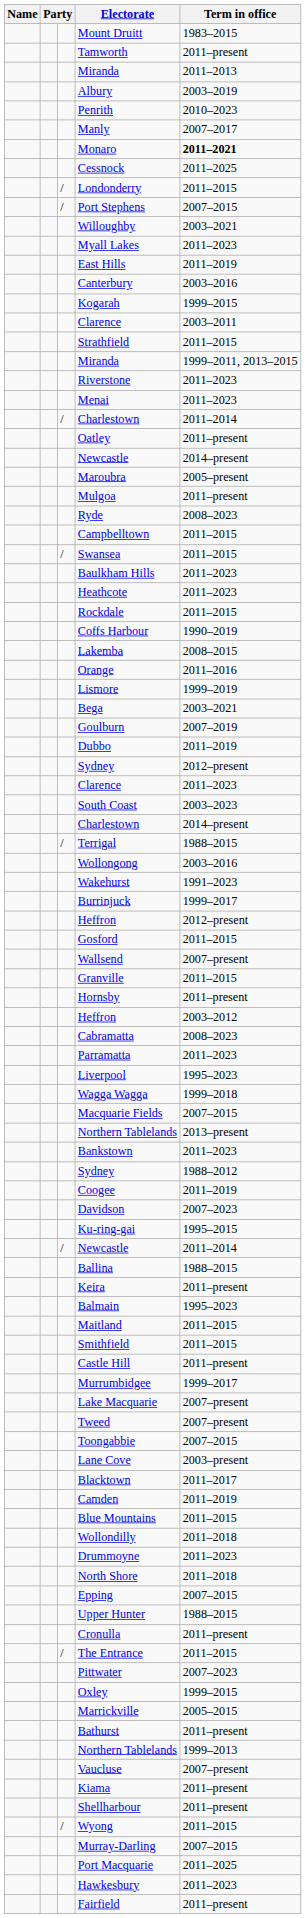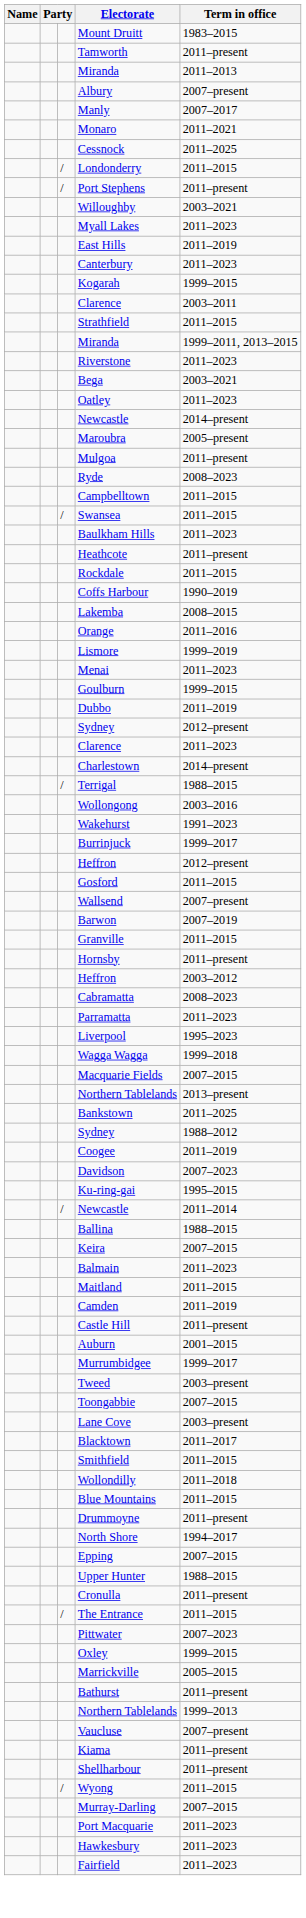 <table class="wikitable sortable">
 <tr>
 <th>Name</th>
 <th colspan=2>Party</th>
 <th><a href='#'>Electorate</a></th>
 <th>Term in office</th>
 </tr>
 <tr>
 <td></td>
 <td> </td>
 <td></td>
 <td><a href='#'>Mount Druitt</a></td>
 <td>1983–2015</td>
 </tr>
 <tr>
 <td></td>
 <td> </td>
 <td></td>
 <td><a href='#'>Tamworth</a></td>
 <td>2011–present</td>
 </tr>
 <tr>
 <td></td>
 <td> </td>
 <td></td>
 <td><a href='#'>Miranda</a></td>
 <td>2011–2013</td>
 </tr>
 <tr>
 <td></td>
 <td> </td>
 <td></td>
 <td><a href='#'>Albury</a></td>
-<td>2003–2019</td>
-</tr>
-<tr>
-<td></td>
-<td> </td>
-<td></td>
-<td><a href='#'>Penrith</a></td>
-<td>2010–2023</td>
+<td>2007–present</td>
 </tr>
 <tr>
 <td></td>
 <td> </td>
 <td></td>
 <td><a href='#'>Manly</a></td>
 <td>2007–2017</td>
 </tr>
 <tr>
 <td></td>
 <td> </td>
 <td></td>
 <td><a href='#'>Monaro</a></td>
-<td><strong>2011–2021</strong></td>
+<td>2011–2021</td>
 </tr>
 <tr>
 <td></td>
 <td> </td>
 <td></td>
 <td><a href='#'>Cessnock</a></td>
 <td>2011–2025</td>
 </tr>
 <tr>
 <td></td>
 <td> </td>
 <td>/</td>
 <td><a href='#'>Londonderry</a></td>
 <td>2011–2015</td>
 </tr>
 <tr>
 <td></td>
 <td> </td>
 <td>/</td>
 <td><a href='#'>Port Stephens</a></td>
-<td>2007–2015</td>
+<td>2011–present</td>
 </tr>
 <tr>
 <td></td>
 <td> </td>
 <td></td>
 <td><a href='#'>Willoughby</a></td>
 <td>2003–2021</td>
 </tr>
 <tr>
 <td></td>
 <td> </td>
 <td></td>
 <td><a href='#'>Myall Lakes</a></td>
 <td>2011–2023</td>
 </tr>
 <tr>
 <td></td>
 <td> </td>
 <td></td>
 <td><a href='#'>East Hills</a></td>
 <td>2011–2019</td>
 </tr>
 <tr>
 <td></td>
 <td> </td>
 <td></td>
 <td><a href='#'>Canterbury</a></td>
-<td>2003–2016</td>
+<td>2011–2023</td>
 </tr>
 <tr>
 <td></td>
 <td> </td>
 <td></td>
 <td><a href='#'>Kogarah</a></td>
 <td>1999–2015</td>
 </tr>
 <tr>
 <td></td>
 <td> </td>
 <td></td>
 <td><a href='#'>Clarence</a></td>
 <td>2003–2011</td>
 </tr>
 <tr>
 <td></td>
 <td> </td>
 <td></td>
 <td><a href='#'>Strathfield</a></td>
 <td>2011–2015</td>
 </tr>
 <tr>
 <td></td>
 <td> </td>
 <td></td>
 <td><a href='#'>Miranda</a></td>
 <td>1999–2011, 2013–2015</td>
 </tr>
 <tr>
 <td></td>
 <td> </td>
 <td></td>
 <td><a href='#'>Riverstone</a></td>
 <td>2011–2023</td>
 </tr>
 <tr>
 <td></td>
 <td> </td>
 <td></td>
-<td><a href='#'>Menai</a></td>
-<td>2011–2023</td>
-</tr>
-<tr>
-<td></td>
-<td> </td>
-<td>/</td>
-<td><a href='#'>Charlestown</a></td>
-<td>2011–2014</td>
+<td><a href='#'>Bega</a></td>
+<td>2003–2021</td>
 </tr>
 <tr>
 <td></td>
 <td> </td>
 <td></td>
 <td><a href='#'>Oatley</a></td>
-<td>2011–present</td>
+<td>2011–2023</td>
 </tr>
 <tr>
 <td></td>
 <td> </td>
 <td></td>
 <td><a href='#'>Newcastle</a></td>
 <td>2014–present</td>
 </tr>
 <tr>
 <td></td>
 <td> </td>
 <td></td>
 <td><a href='#'>Maroubra</a></td>
 <td>2005–present</td>
 </tr>
 <tr>
 <td></td>
 <td> </td>
 <td></td>
 <td><a href='#'>Mulgoa</a></td>
 <td>2011–present</td>
 </tr>
 <tr>
 <td></td>
 <td> </td>
 <td></td>
 <td><a href='#'>Ryde</a></td>
 <td>2008–2023</td>
 </tr>
 <tr>
 <td></td>
 <td> </td>
 <td></td>
 <td><a href='#'>Campbelltown</a></td>
 <td>2011–2015</td>
 </tr>
 <tr>
 <td></td>
 <td> </td>
 <td>/</td>
 <td><a href='#'>Swansea</a></td>
 <td>2011–2015</td>
 </tr>
 <tr>
 <td></td>
 <td> </td>
 <td></td>
 <td><a href='#'>Baulkham Hills</a></td>
 <td>2011–2023</td>
 </tr>
 <tr>
 <td></td>
 <td> </td>
 <td></td>
 <td><a href='#'>Heathcote</a></td>
-<td>2011–2023</td>
+<td>2011–present</td>
 </tr>
 <tr>
 <td></td>
 <td> </td>
 <td></td>
 <td><a href='#'>Rockdale</a></td>
 <td>2011–2015</td>
 </tr>
 <tr>
 <td></td>
 <td> </td>
 <td></td>
 <td><a href='#'>Coffs Harbour</a></td>
 <td>1990–2019</td>
 </tr>
 <tr>
 <td></td>
 <td> </td>
 <td></td>
 <td><a href='#'>Lakemba</a></td>
 <td>2008–2015</td>
 </tr>
 <tr>
 <td></td>
 <td> </td>
 <td></td>
 <td><a href='#'>Orange</a></td>
 <td>2011–2016</td>
 </tr>
 <tr>
 <td></td>
 <td> </td>
 <td></td>
 <td><a href='#'>Lismore</a></td>
 <td>1999–2019</td>
 </tr>
 <tr>
 <td></td>
 <td> </td>
 <td></td>
-<td><a href='#'>Bega</a></td>
-<td>2003–2021</td>
+<td><a href='#'>Menai</a></td>
+<td>2011–2023</td>
 </tr>
 <tr>
 <td></td>
 <td> </td>
 <td></td>
 <td><a href='#'>Goulburn</a></td>
-<td>2007–2019</td>
+<td>1999–2015</td>
 </tr>
 <tr>
 <td></td>
 <td> </td>
 <td></td>
 <td><a href='#'>Dubbo</a></td>
 <td>2011–2019</td>
 </tr>
 <tr>
 <td></td>
 <td> </td>
 <td></td>
 <td><a href='#'>Sydney</a></td>
 <td>2012–present</td>
 </tr>
 <tr>
 <td></td>
 <td> </td>
 <td></td>
 <td><a href='#'>Clarence</a></td>
 <td>2011–2023</td>
-</tr>
-<tr>
-<td></td>
-<td> </td>
-<td></td>
-<td><a href='#'>South Coast</a></td>
-<td>2003–2023</td>
 </tr>
 <tr>
 <td></td>
 <td> </td>
 <td></td>
 <td><a href='#'>Charlestown</a></td>
 <td>2014–present</td>
 </tr>
 <tr>
 <td></td>
 <td> </td>
 <td>/</td>
 <td><a href='#'>Terrigal</a></td>
 <td>1988–2015</td>
 </tr>
 <tr>
 <td></td>
 <td> </td>
 <td></td>
 <td><a href='#'>Wollongong</a></td>
 <td>2003–2016</td>
 </tr>
 <tr>
 <td></td>
 <td> </td>
 <td></td>
 <td><a href='#'>Wakehurst</a></td>
 <td>1991–2023</td>
 </tr>
 <tr>
 <td></td>
 <td> </td>
 <td></td>
 <td><a href='#'>Burrinjuck</a></td>
 <td>1999–2017</td>
 </tr>
 <tr>
 <td></td>
 <td> </td>
 <td></td>
 <td><a href='#'>Heffron</a></td>
 <td>2012–present</td>
 </tr>
 <tr>
 <td></td>
 <td> </td>
 <td></td>
 <td><a href='#'>Gosford</a></td>
 <td>2011–2015</td>
 </tr>
 <tr>
 <td></td>
 <td> </td>
 <td></td>
 <td><a href='#'>Wallsend</a></td>
 <td>2007–present</td>
+</tr>
+<tr>
+<td></td>
+<td> </td>
+<td></td>
+<td><a href='#'>Barwon</a></td>
+<td>2007–2019</td>
 </tr>
 <tr>
 <td></td>
 <td> </td>
 <td></td>
 <td><a href='#'>Granville</a></td>
 <td>2011–2015</td>
 </tr>
 <tr>
 <td></td>
 <td> </td>
 <td></td>
 <td><a href='#'>Hornsby</a></td>
 <td>2011–present</td>
 </tr>
 <tr>
 <td></td>
 <td> </td>
 <td></td>
 <td><a href='#'>Heffron</a></td>
 <td>2003–2012</td>
 </tr>
 <tr>
 <td></td>
 <td> </td>
 <td></td>
 <td><a href='#'>Cabramatta</a></td>
 <td>2008–2023</td>
 </tr>
 <tr>
 <td></td>
 <td> </td>
 <td></td>
 <td><a href='#'>Parramatta</a></td>
 <td>2011–2023</td>
 </tr>
 <tr>
 <td></td>
 <td> </td>
 <td></td>
 <td><a href='#'>Liverpool</a></td>
 <td>1995–2023</td>
 </tr>
 <tr>
 <td></td>
 <td> </td>
 <td></td>
 <td><a href='#'>Wagga Wagga</a></td>
 <td>1999–2018</td>
 </tr>
 <tr>
 <td></td>
 <td> </td>
 <td></td>
 <td><a href='#'>Macquarie Fields</a></td>
 <td>2007–2015</td>
 </tr>
 <tr>
 <td></td>
 <td> </td>
 <td></td>
 <td><a href='#'>Northern Tablelands</a></td>
 <td>2013–present</td>
 </tr>
 <tr>
 <td></td>
 <td> </td>
 <td></td>
 <td><a href='#'>Bankstown</a></td>
-<td>2011–2023</td>
+<td>2011–2025</td>
 </tr>
 <tr>
 <td></td>
 <td> </td>
 <td></td>
 <td><a href='#'>Sydney</a></td>
 <td>1988–2012</td>
 </tr>
 <tr>
 <td></td>
 <td> </td>
 <td></td>
 <td><a href='#'>Coogee</a></td>
 <td>2011–2019</td>
 </tr>
 <tr>
 <td></td>
 <td> </td>
 <td></td>
 <td><a href='#'>Davidson</a></td>
 <td>2007–2023</td>
 </tr>
 <tr>
 <td></td>
 <td> </td>
 <td></td>
 <td><a href='#'>Ku-ring-gai</a></td>
 <td>1995–2015</td>
 </tr>
 <tr>
 <td></td>
 <td> </td>
 <td>/</td>
 <td><a href='#'>Newcastle</a></td>
 <td>2011–2014</td>
 </tr>
 <tr>
 <td></td>
 <td> </td>
 <td></td>
 <td><a href='#'>Ballina</a></td>
 <td>1988–2015</td>
 </tr>
 <tr>
 <td></td>
 <td> </td>
 <td></td>
 <td><a href='#'>Keira</a></td>
-<td>2011–present</td>
+<td>2007–2015</td>
 </tr>
 <tr>
 <td></td>
 <td> </td>
 <td></td>
 <td><a href='#'>Balmain</a></td>
-<td>1995–2023</td>
+<td>2011–2023</td>
 </tr>
 <tr>
 <td></td>
 <td> </td>
 <td></td>
 <td><a href='#'>Maitland</a></td>
 <td>2011–2015</td>
 </tr>
 <tr>
 <td></td>
 <td> </td>
 <td></td>
-<td><a href='#'>Smithfield</a></td>
-<td>2011–2015</td>
+<td><a href='#'>Camden</a></td>
+<td>2011–2019</td>
 </tr>
 <tr>
 <td></td>
 <td> </td>
 <td></td>
 <td><a href='#'>Castle Hill</a></td>
 <td>2011–present</td>
 </tr>
 <tr>
 <td></td>
 <td> </td>
 <td></td>
+<td><a href='#'>Auburn</a></td>
+<td>2001–2015</td>
+</tr>
+<tr>
+<td></td>
+<td> </td>
+<td></td>
 <td><a href='#'>Murrumbidgee</a></td>
 <td>1999–2017</td>
 </tr>
 <tr>
 <td></td>
 <td> </td>
 <td></td>
-<td><a href='#'>Lake Macquarie</a></td>
-<td>2007–present</td>
-</tr>
-<tr>
-<td></td>
-<td> </td>
-<td></td>
 <td><a href='#'>Tweed</a></td>
-<td>2007–present</td>
+<td>2003–present</td>
 </tr>
 <tr>
 <td></td>
 <td> </td>
 <td></td>
 <td><a href='#'>Toongabbie</a></td>
 <td>2007–2015</td>
 </tr>
 <tr>
 <td></td>
 <td> </td>
 <td></td>
 <td><a href='#'>Lane Cove</a></td>
 <td>2003–present</td>
 </tr>
 <tr>
 <td></td>
 <td> </td>
 <td></td>
 <td><a href='#'>Blacktown</a></td>
 <td>2011–2017</td>
 </tr>
 <tr>
 <td></td>
 <td> </td>
 <td></td>
-<td><a href='#'>Camden</a></td>
-<td>2011–2019</td>
-</tr>
-<tr>
-<td></td>
-<td> </td>
-<td></td>
-<td><a href='#'>Blue Mountains</a></td>
+<td><a href='#'>Smithfield</a></td>
 <td>2011–2015</td>
 </tr>
 <tr>
 <td></td>
 <td> </td>
 <td></td>
 <td><a href='#'>Wollondilly</a></td>
 <td>2011–2018</td>
 </tr>
 <tr>
 <td></td>
 <td> </td>
 <td></td>
+<td><a href='#'>Blue Mountains</a></td>
+<td>2011–2015</td>
+</tr>
+<tr>
+<td></td>
+<td> </td>
+<td></td>
 <td><a href='#'>Drummoyne</a></td>
-<td>2011–2023</td>
+<td>2011–present</td>
 </tr>
 <tr>
 <td></td>
 <td> </td>
 <td></td>
 <td><a href='#'>North Shore</a></td>
-<td>2011–2018</td>
+<td>1994–2017</td>
 </tr>
 <tr>
 <td></td>
 <td> </td>
 <td></td>
 <td><a href='#'>Epping</a></td>
 <td>2007–2015</td>
 </tr>
 <tr>
 <td></td>
 <td> </td>
 <td></td>
 <td><a href='#'>Upper Hunter</a></td>
 <td>1988–2015</td>
 </tr>
 <tr>
 <td></td>
 <td> </td>
 <td></td>
 <td><a href='#'>Cronulla</a></td>
 <td>2011–present</td>
 </tr>
 <tr>
 <td></td>
 <td> </td>
 <td>/</td>
 <td><a href='#'>The Entrance</a></td>
 <td>2011–2015</td>
 </tr>
 <tr>
 <td></td>
 <td> </td>
 <td></td>
 <td><a href='#'>Pittwater</a></td>
 <td>2007–2023</td>
 </tr>
 <tr>
 <td></td>
 <td> </td>
 <td></td>
 <td><a href='#'>Oxley</a></td>
 <td>1999–2015</td>
 </tr>
 <tr>
 <td></td>
 <td> </td>
 <td></td>
 <td><a href='#'>Marrickville</a></td>
 <td>2005–2015</td>
 </tr>
 <tr>
 <td></td>
 <td> </td>
 <td></td>
 <td><a href='#'>Bathurst</a></td>
 <td>2011–present</td>
 </tr>
 <tr>
 <td></td>
 <td> </td>
 <td></td>
 <td><a href='#'>Northern Tablelands</a></td>
 <td>1999–2013</td>
 </tr>
 <tr>
 <td></td>
 <td> </td>
 <td></td>
 <td><a href='#'>Vaucluse</a></td>
 <td>2007–present</td>
 </tr>
 <tr>
 <td></td>
 <td> </td>
 <td></td>
 <td><a href='#'>Kiama</a></td>
 <td>2011–present</td>
 </tr>
 <tr>
 <td></td>
 <td> </td>
 <td></td>
 <td><a href='#'>Shellharbour</a></td>
 <td>2011–present</td>
 </tr>
 <tr>
 <td></td>
 <td> </td>
 <td>/</td>
 <td><a href='#'>Wyong</a></td>
 <td>2011–2015</td>
 </tr>
 <tr>
 <td></td>
 <td> </td>
 <td></td>
 <td><a href='#'>Murray-Darling</a></td>
 <td>2007–2015</td>
 </tr>
 <tr>
 <td></td>
 <td> </td>
 <td></td>
 <td><a href='#'>Port Macquarie</a></td>
-<td>2011–2025</td>
+<td>2011–2023</td>
 </tr>
 <tr>
 <td></td>
 <td> </td>
 <td></td>
 <td><a href='#'>Hawkesbury</a></td>
 <td>2011–2023</td>
 </tr>
 <tr>
 <td></td>
 <td> </td>
 <td></td>
 <td><a href='#'>Fairfield</a></td>
-<td>2011–present</td>
+<td>2011–2023</td>
 </tr>
 </table>
